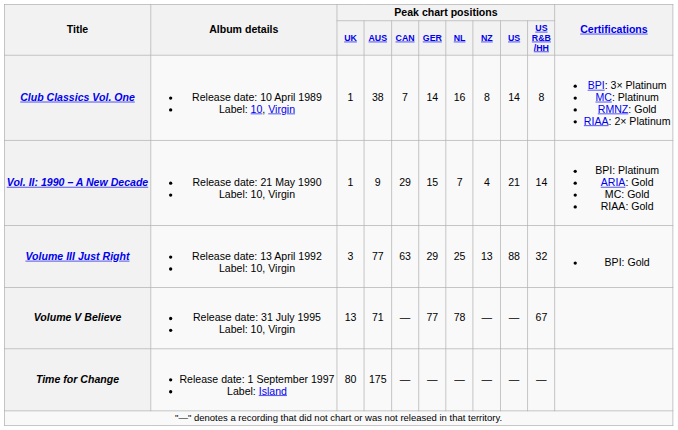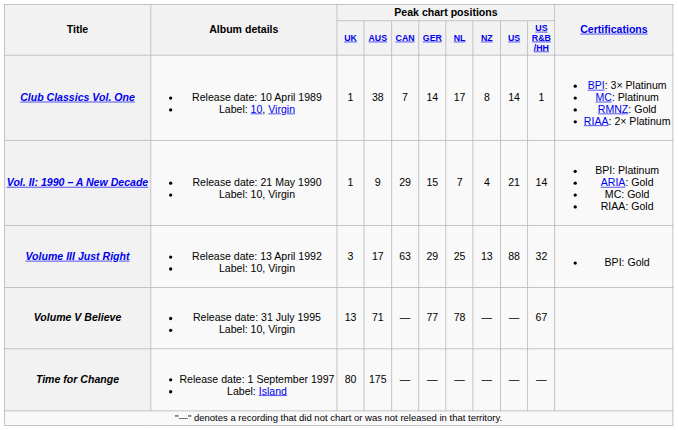 <table class="wikitable plainrowheaders" style="text-align:center;">
 <tr>
 <th rowspan="2">Title</th>
 <th rowspan="2">Album details</th>
 <th colspan="8">Peak chart positions</th>
 <th rowspan="2"><a href='#'>Certifications</a></th>
 </tr>
 <tr style="font-size:smaller;">
 <th width="35"><a href='#'>UK</a><br></th>
 <th width="35"><a href='#'>AUS</a><br></th>
 <th width="35"><a href='#'>CAN</a><br></th>
 <th width="35"><a href='#'>GER</a><br></th>
 <th width="35"><a href='#'>NL</a><br></th>
 <th width="35"><a href='#'>NZ</a><br></th>
 <th width="35"><a href='#'>US</a><br></th>
 <th width="35"><a href='#'>US R&B<br>/HH</a><br></th>
 </tr>
 <tr>
 <th scope="row"><em><a href='#'>Club Classics Vol. One</a></em></th>
 <td><br><ul><li>Release date: 10 April 1989</li><li>Label: <a href='#'>10</a>, <a href='#'>Virgin</a></li></ul></td>
 <td>1</td>
 <td>38</td>
 <td>7</td>
 <td>14</td>
-<td>16</td>
+<td>17</td>
 <td>8</td>
 <td>14</td>
-<td>8</td>
+<td>1</td>
 <td><br><ul><li><a href='#'>BPI</a>: 3× Platinum</li><li><a href='#'>MC</a>: Platinum</li><li><a href='#'>RMNZ</a>: Gold</li><li><a href='#'>RIAA</a>: 2× Platinum</li></ul></td>
 </tr>
 <tr>
 <th scope="row"><em><a href='#'>Vol. II: 1990 – A New Decade</a></em></th>
 <td><br><ul><li>Release date: 21 May 1990</li><li>Label: 10, Virgin</li></ul></td>
 <td>1</td>
 <td>9</td>
 <td>29</td>
 <td>15</td>
 <td>7</td>
 <td>4</td>
 <td>21</td>
 <td>14</td>
 <td><br><ul><li>BPI: Platinum</li><li><a href='#'>ARIA</a>: Gold</li><li>MC: Gold</li><li>RIAA: Gold</li></ul></td>
 </tr>
 <tr>
 <th scope="row"><em><a href='#'>Volume III Just Right</a></em></th>
 <td><br><ul><li>Release date: 13 April 1992</li><li>Label: 10, Virgin</li></ul></td>
 <td>3</td>
-<td>77</td>
+<td>17</td>
 <td>63</td>
 <td>29</td>
 <td>25</td>
 <td>13</td>
 <td>88</td>
 <td>32</td>
 <td><br><ul><li>BPI: Gold</li></ul></td>
 </tr>
 <tr>
 <th scope="row"><em>Volume V Believe</em></th>
 <td><br><ul><li>Release date: 31 July 1995</li><li>Label: 10, Virgin</li></ul></td>
 <td>13</td>
 <td>71</td>
 <td>—</td>
 <td>77</td>
 <td>78</td>
 <td>—</td>
 <td>—</td>
 <td>67</td>
 <td></td>
 </tr>
 <tr>
 <th scope="row"><em>Time for Change</em></th>
 <td><br><ul><li>Release date: 1 September 1997</li><li>Label: <a href='#'>Island</a></li></ul></td>
 <td>80</td>
 <td>175</td>
 <td>—</td>
 <td>—</td>
 <td>—</td>
 <td>—</td>
 <td>—</td>
 <td>—</td>
 <td></td>
 </tr>
 <tr>
 <td colspan="15" style="font-size:90%">"—" denotes a recording that did not chart or was not released in that territory.</td>
 </tr>
 </table>
